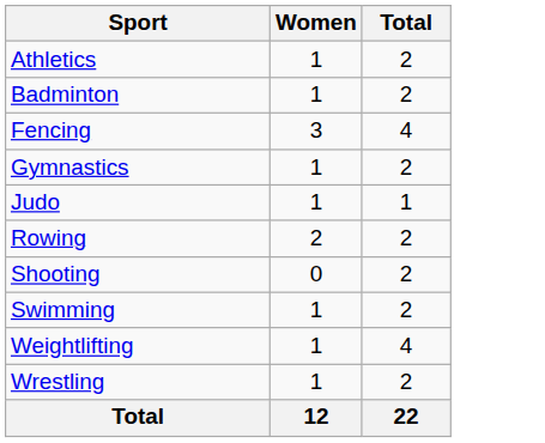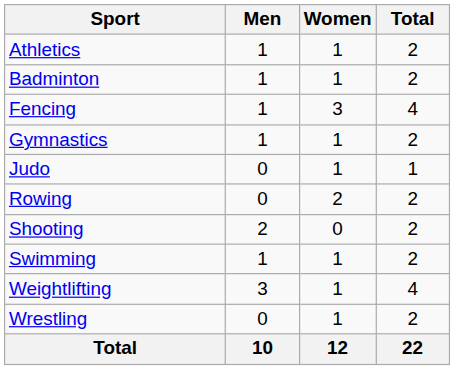 <table class="wikitable sortable" style="text-align:center;">
 <tr>
 <th width="180">Sport</th>
+<th width="55">Men</th>
 <th width="55">Women</th>
 <th width="55">Total</th>
 </tr>
 <tr>
 <td align="left"><a href='#'>Athletics</a></td>
 <td>1</td>
+<td>1</td>
 <td>2</td>
 </tr>
 <tr>
 <td align="left"><a href='#'>Badminton</a></td>
 <td>1</td>
+<td>1</td>
 <td>2</td>
 </tr>
 <tr>
 <td align="left"><a href='#'>Fencing</a></td>
+<td>1</td>
 <td>3</td>
 <td>4</td>
 </tr>
 <tr>
 <td align="left"><a href='#'>Gymnastics</a></td>
 <td>1</td>
+<td>1</td>
 <td>2</td>
 </tr>
 <tr>
 <td align="left"><a href='#'>Judo</a></td>
+<td>0</td>
 <td>1</td>
 <td>1</td>
 </tr>
 <tr>
 <td align="left"><a href='#'>Rowing</a></td>
+<td>0</td>
 <td>2</td>
 <td>2</td>
 </tr>
 <tr>
 <td align="left"><a href='#'>Shooting</a></td>
+<td>2</td>
 <td>0</td>
 <td>2</td>
 </tr>
 <tr>
 <td align="left"><a href='#'>Swimming</a></td>
 <td>1</td>
+<td>1</td>
 <td>2</td>
 </tr>
 <tr>
 <td align="left"><a href='#'>Weightlifting</a></td>
+<td>3</td>
 <td>1</td>
 <td>4</td>
 </tr>
 <tr>
 <td align="left"><a href='#'>Wrestling</a></td>
+<td>0</td>
 <td>1</td>
 <td>2</td>
 </tr>
 <tr>
 <th>Total</th>
+<th>10</th>
 <th>12</th>
 <th>22</th>
 </tr>
 </table>
